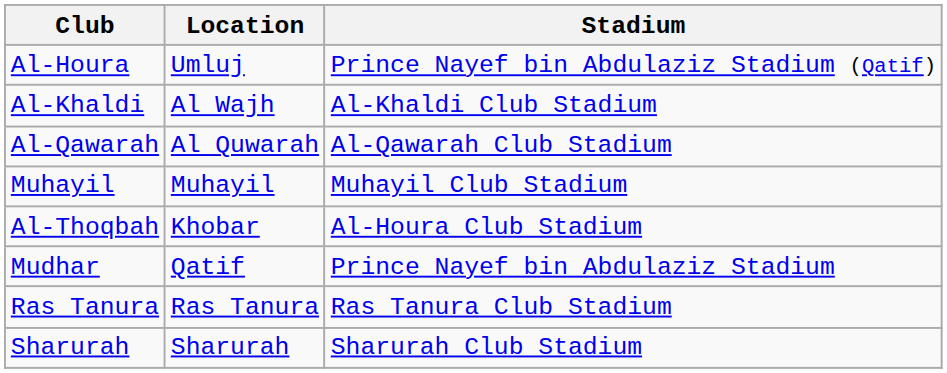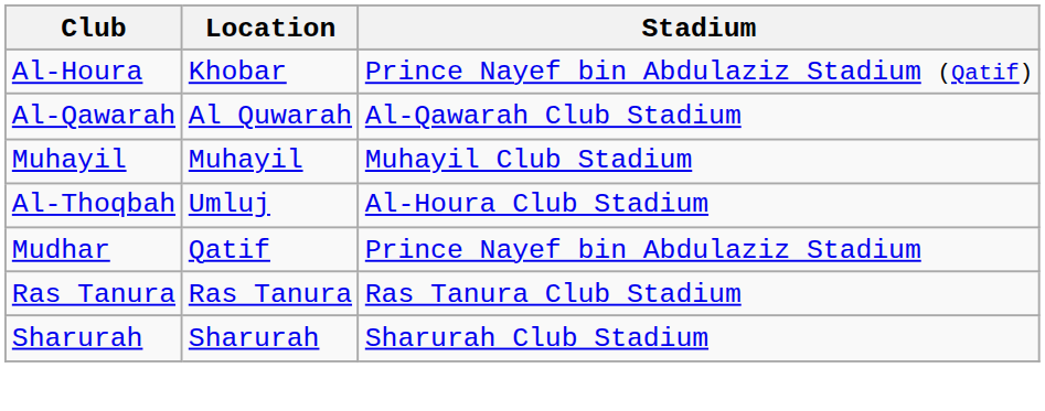 <table class="wikitable sortable">
 <tr>
 <th>Club</th>
 <th>Location</th>
 <th>Stadium</th>
 </tr>
 <tr>
 <td><a href='#'>Al-Houra</a></td>
-<td><a href='#'>Umluj</a></td>
+<td><a href='#'>Khobar</a></td>
 <td><a href='#'>Prince Nayef bin Abdulaziz Stadium</a> <small>(<a href='#'>Qatif</a>)</small></td>
-</tr>
-<tr>
-<td><a href='#'>Al-Khaldi</a></td>
-<td><a href='#'>Al Wajh</a></td>
-<td><a href='#'>Al-Khaldi Club Stadium</a></td>
 </tr>
 <tr>
 <td><a href='#'>Al-Qawarah</a></td>
 <td><a href='#'>Al Quwarah</a></td>
 <td><a href='#'>Al-Qawarah Club Stadium</a></td>
 </tr>
 <tr>
 <td><a href='#'>Muhayil</a></td>
 <td><a href='#'>Muhayil</a></td>
 <td><a href='#'>Muhayil Club Stadium</a></td>
 </tr>
 <tr>
 <td><a href='#'>Al-Thoqbah</a></td>
-<td><a href='#'>Khobar</a></td>
+<td><a href='#'>Umluj</a></td>
 <td><a href='#'>Al-Houra Club Stadium</a></td>
 </tr>
 <tr>
 <td><a href='#'>Mudhar</a></td>
 <td><a href='#'>Qatif</a></td>
 <td><a href='#'>Prince Nayef bin Abdulaziz Stadium</a></td>
 </tr>
 <tr>
 <td><a href='#'>Ras Tanura</a></td>
 <td><a href='#'>Ras Tanura</a></td>
 <td><a href='#'>Ras Tanura Club Stadium</a></td>
 </tr>
 <tr>
 <td><a href='#'>Sharurah</a></td>
 <td><a href='#'>Sharurah</a></td>
 <td><a href='#'>Sharurah Club Stadium</a></td>
 </tr>
 </table>
